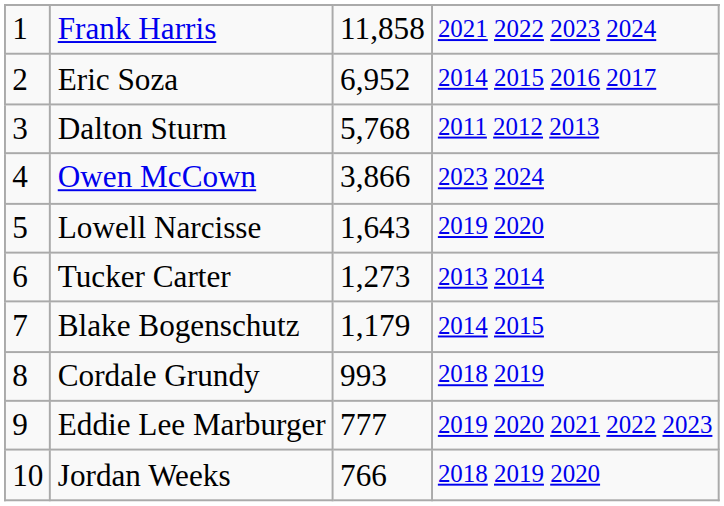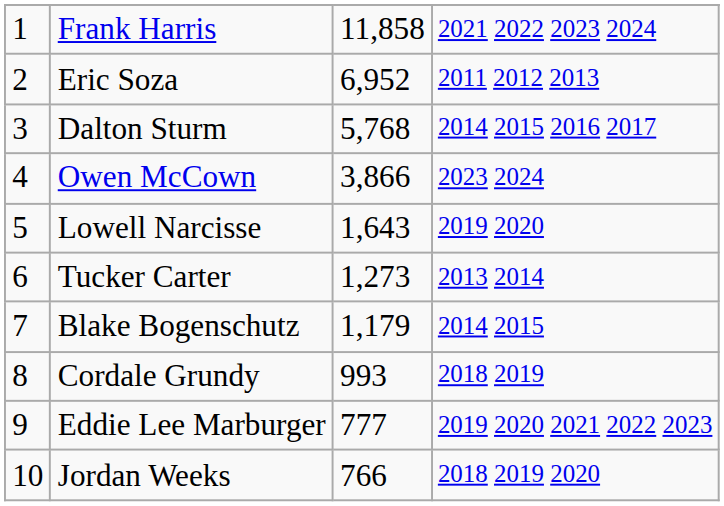 <table class="wikitable">
 <tr>
 </tr>
 <tr>
 <td>1</td>
 <td><a href='#'>Frank Harris</a></td>
 <td>11,858</td>
 <td style="font-size:80%;"><a href='#'>2021</a> <a href='#'>2022</a> <a href='#'>2023</a> <a href='#'>2024</a></td>
 </tr>
 <tr>
 <td>2</td>
 <td>Eric Soza</td>
 <td>6,952</td>
-<td style="font-size:80%;"><a href='#'>2014</a> <a href='#'>2015</a> <a href='#'>2016</a> <a href='#'>2017</a></td>
+<td style="font-size:80%;"><a href='#'>2011</a> <a href='#'>2012</a> <a href='#'>2013</a></td>
 </tr>
 <tr>
 <td>3</td>
 <td>Dalton Sturm</td>
 <td>5,768</td>
-<td style="font-size:80%;"><a href='#'>2011</a> <a href='#'>2012</a> <a href='#'>2013</a></td>
+<td style="font-size:80%;"><a href='#'>2014</a> <a href='#'>2015</a> <a href='#'>2016</a> <a href='#'>2017</a></td>
 </tr>
 <tr>
 <td>4</td>
 <td><a href='#'>Owen McCown</a></td>
 <td>3,866</td>
 <td style="font-size:80%;"><a href='#'>2023</a> <a href='#'>2024</a></td>
 </tr>
 <tr>
 <td>5</td>
 <td>Lowell Narcisse</td>
 <td>1,643</td>
 <td style="font-size:80%;"><a href='#'>2019</a> <a href='#'>2020</a></td>
 </tr>
 <tr>
 <td>6</td>
 <td>Tucker Carter</td>
 <td>1,273</td>
 <td style="font-size:80%;"><a href='#'>2013</a> <a href='#'>2014</a></td>
 </tr>
 <tr>
 <td>7</td>
 <td>Blake Bogenschutz</td>
 <td>1,179</td>
 <td style="font-size:80%;"><a href='#'>2014</a> <a href='#'>2015</a></td>
 </tr>
 <tr>
 <td>8</td>
 <td>Cordale Grundy</td>
 <td>993</td>
 <td style="font-size:80%;"><a href='#'>2018</a> <a href='#'>2019</a></td>
 </tr>
 <tr>
 <td>9</td>
 <td>Eddie Lee Marburger</td>
 <td>777</td>
 <td style="font-size:80%;"><a href='#'>2019</a> <a href='#'>2020</a> <a href='#'>2021</a> <a href='#'>2022</a> <a href='#'>2023</a></td>
 </tr>
 <tr>
 <td>10</td>
 <td>Jordan Weeks</td>
 <td>766</td>
 <td style="font-size:80%;"><a href='#'>2018</a> <a href='#'>2019</a> <a href='#'>2020</a></td>
 </tr>
 </table>
